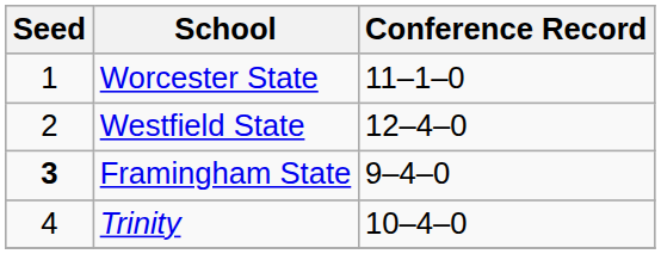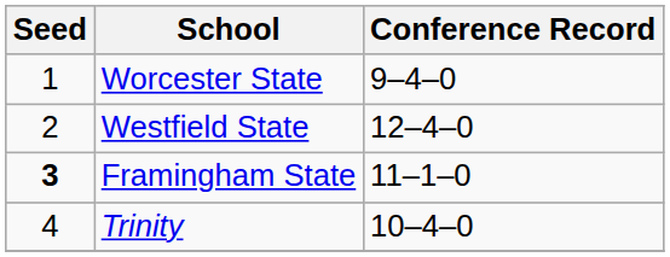 <table class="wikitable">
 <tr>
 <th>Seed</th>
 <th>School</th>
 <th>Conference Record</th>
 </tr>
 <tr>
 <td align=center>1</td>
 <td><a href='#'>Worcester State</a></td>
-<td>11–1–0</td>
+<td>9–4–0</td>
 </tr>
 <tr>
 <td align=center>2</td>
 <td><a href='#'>Westfield State</a></td>
 <td>12–4–0</td>
 </tr>
 <tr>
 <td align=center><strong>3</strong></td>
 <td><a href='#'>Framingham State</a></td>
-<td>9–4–0</td>
+<td>11–1–0</td>
 </tr>
 <tr>
 <td align=center>4</td>
 <td><em><a href='#'>Trinity</a></em></td>
 <td>10–4–0</td>
 </tr>
 <tr>
 </tr>
 </table>
